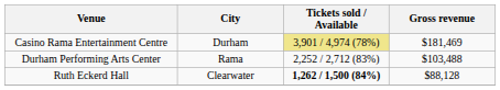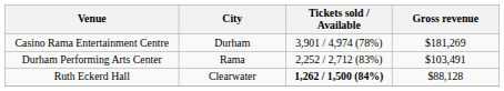 <table class="wikitable" style="text-align:center">
 <tr>
 <th style="width:250px;">Venue</th>
 <th style="width:150px;">City</th>
 <th style="width:150px;">Tickets sold / Available</th>
 <th style="width:150px;">Gross revenue</th>
 </tr>
 <tr>
 <td>Casino Rama Entertainment Centre</td>
 <td>Durham</td>
-<td style="background: khaki;">3,901 / 4,974 (78%)</td>
-<td>$181,469</td>
+<td>3,901 / 4,974 (78%)</td>
+<td>$181,269</td>
 </tr>
 <tr>
 <td>Durham Performing Arts Center</td>
 <td>Rama</td>
 <td>2,252 / 2,712 (83%)</td>
-<td>$103,488</td>
+<td>$103,491</td>
 </tr>
 <tr>
 <td>Ruth Eckerd Hall</td>
 <td>Clearwater</td>
 <td><strong>1,262 / 1,500 (84%)</strong></td>
 <td>$88,128</td>
 </tr>
 <tr>
 </tr>
 </table>
